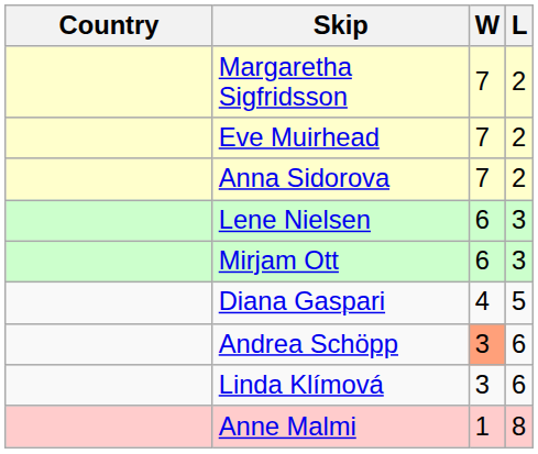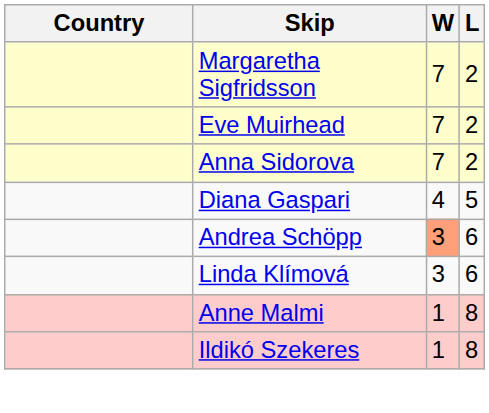 <table class=wikitable>
 <tr>
 <th width=120>Country</th>
 <th width=150>Skip</th>
 <th>W</th>
 <th>L</th>
 </tr>
 <tr bgcolor=#ffffcc>
 <td></td>
 <td><a href='#'>Margaretha Sigfridsson</a></td>
 <td>7</td>
 <td>2</td>
 </tr>
 <tr bgcolor=#ffffcc>
 <td></td>
 <td><a href='#'>Eve Muirhead</a></td>
 <td>7</td>
 <td>2</td>
 </tr>
 <tr bgcolor=#ffffcc>
 <td></td>
 <td><a href='#'>Anna Sidorova</a></td>
 <td>7</td>
 <td>2</td>
 </tr>
-<tr bgcolor=#ccffcc>
-<td></td>
-<td><a href='#'>Lene Nielsen</a></td>
-<td>6</td>
-<td>3</td>
-</tr>
-<tr bgcolor=#ccffcc>
-<td></td>
-<td><a href='#'>Mirjam Ott</a></td>
-<td>6</td>
-<td>3</td>
-</tr>
 <tr>
 <td></td>
 <td><a href='#'>Diana Gaspari</a></td>
 <td>4</td>
 <td>5</td>
 </tr>
 <tr>
 <td></td>
 <td><a href='#'>Andrea Schöpp</a></td>
 <td style="background: lightsalmon;">3</td>
 <td>6</td>
 </tr>
 <tr>
 <td></td>
 <td><a href='#'>Linda Klímová</a></td>
 <td>3</td>
 <td>6</td>
 </tr>
 <tr bgcolor=#ffcccc>
 <td></td>
 <td><a href='#'>Anne Malmi</a></td>
 <td>1</td>
 <td>8</td>
 </tr>
+<tr bgcolor=#ffcccc>
+<td></td>
+<td><a href='#'>Ildikó Szekeres</a></td>
+<td>1</td>
+<td>8</td>
+</tr>
 </table>
